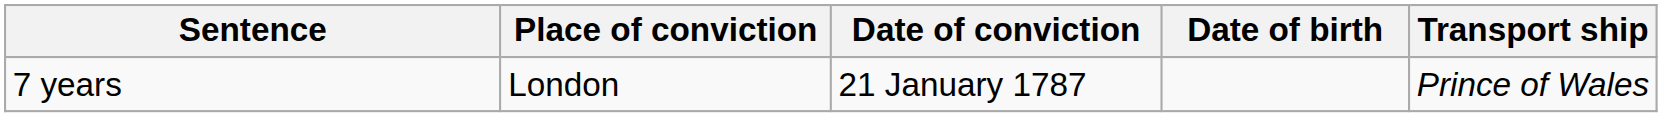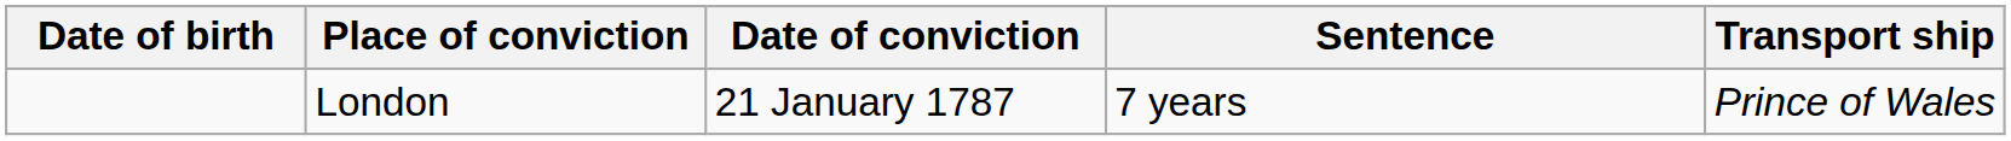 <table class="wikitable sortable plainrowheaders" style="width=1024px;">
 <tr>
-<th style="width: 30%;">Sentence</th>
+<th style="width: 15%;">Date of birth</th>
 <th style="width: 20%;">Place of conviction</th>
 <th style="width: 20%;">Date of conviction</th>
-<th style="width: 15%;">Date of birth</th>
+<th style="width: 30%;">Sentence</th>
 <th style="width: 15%;">Transport ship</th>
 </tr>
 <tr>
-<td>7 years</td>
+<td></td>
 <td>London</td>
 <td>21 January 1787</td>
-<td></td>
+<td>7 years</td>
 <td><em>Prince of Wales</em></td>
 </tr>
 </table>
